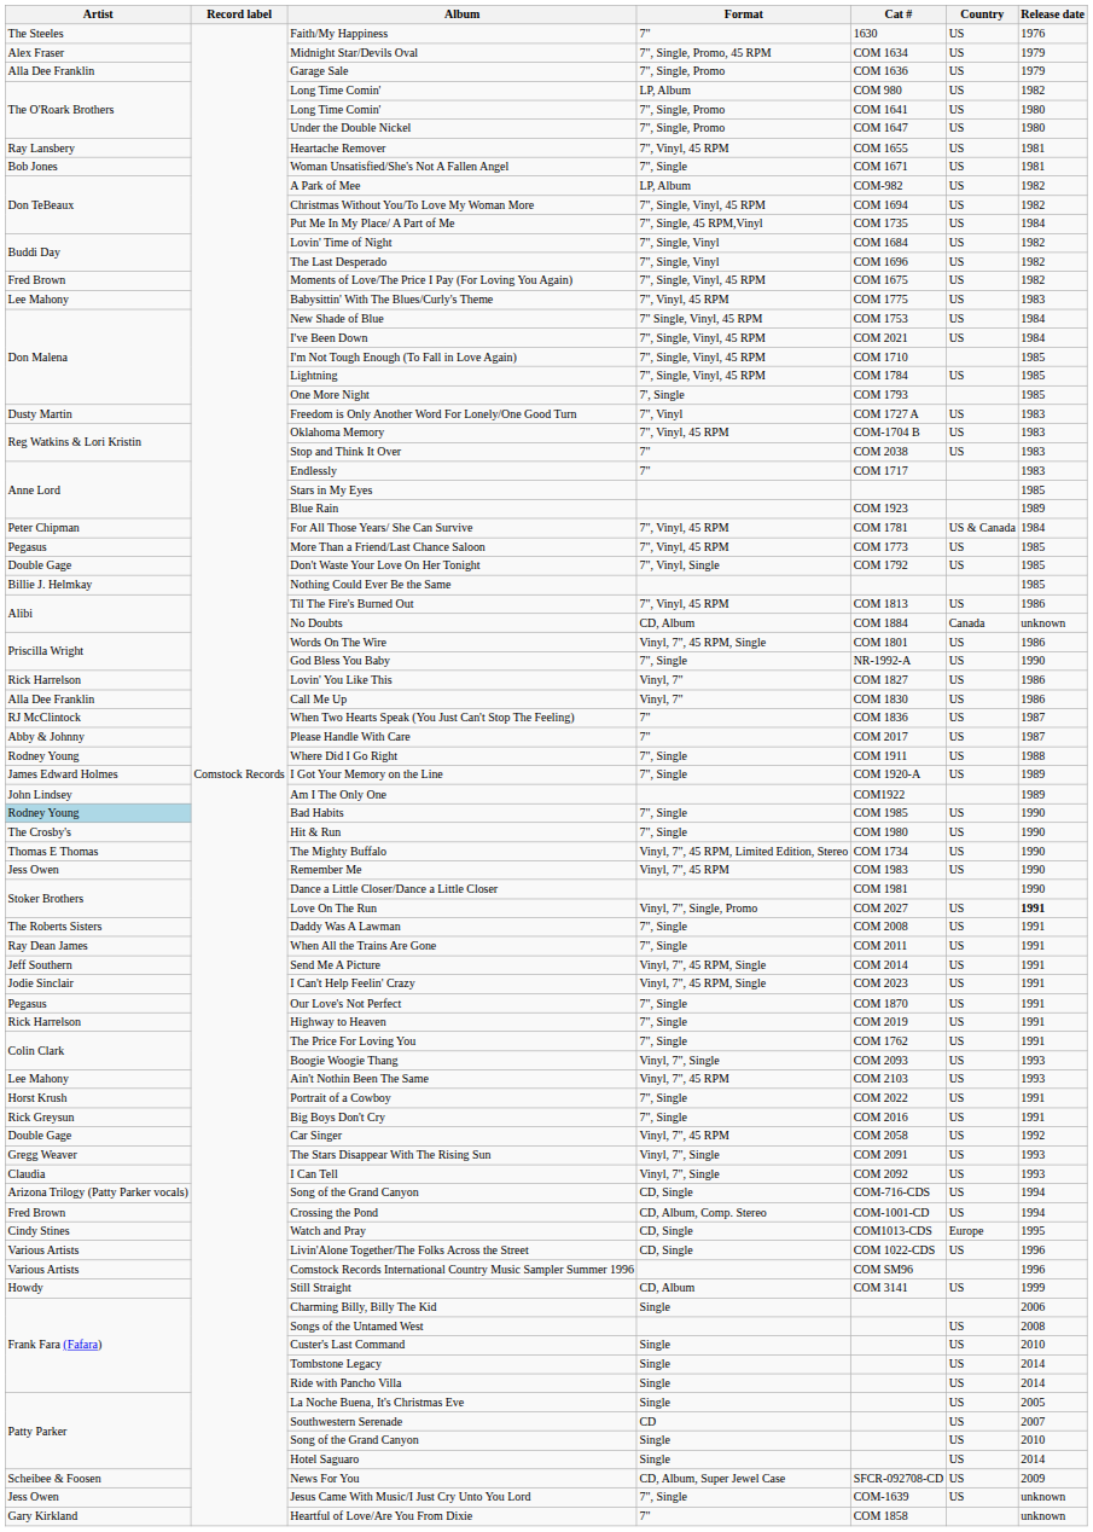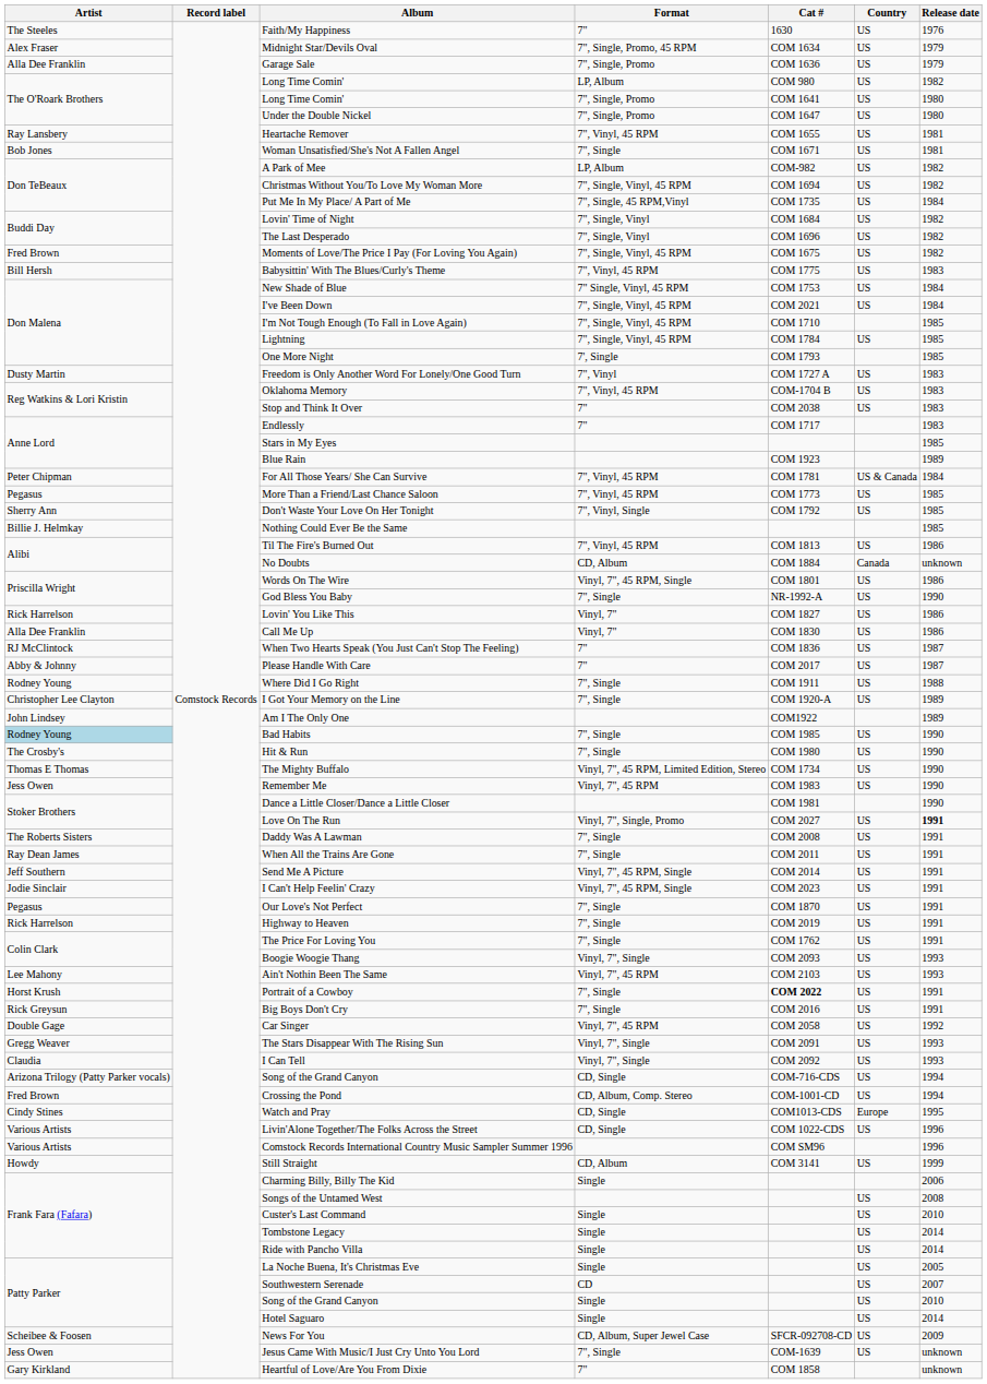 <table class="wikitable">
 <tr>
 <th>Artist</th>
 <th>Record label</th>
 <th>Album</th>
 <th>Format</th>
 <th>Cat #</th>
 <th>Country</th>
 <th>Release date</th>
 </tr>
 <tr>
 <td>The Steeles</td>
 <td rowspan="79">Comstock Records</td>
 <td>Faith/My Happiness</td>
 <td>7"</td>
 <td>1630</td>
 <td>US</td>
 <td>1976</td>
 </tr>
 <tr>
 <td>Alex Fraser</td>
 <td>Midnight Star/Devils Oval</td>
 <td>7", Single, Promo, 45 RPM</td>
 <td>COM 1634</td>
 <td>US</td>
 <td>1979</td>
 </tr>
 <tr>
 <td>Alla Dee Franklin</td>
 <td>Garage Sale</td>
 <td>7", Single, Promo</td>
 <td>COM 1636</td>
 <td>US</td>
 <td>1979</td>
 </tr>
 <tr>
 <td rowspan="3">The O'Roark Brothers</td>
 <td>Long Time Comin'</td>
 <td>LP, Album</td>
 <td>COM 980</td>
 <td>US</td>
 <td>1982</td>
 </tr>
 <tr>
 <td>Long Time Comin'</td>
 <td>7", Single, Promo</td>
 <td>COM 1641</td>
 <td>US</td>
 <td>1980</td>
 </tr>
 <tr>
 <td>Under the Double Nickel</td>
 <td>7", Single, Promo</td>
 <td>COM 1647</td>
 <td>US</td>
 <td>1980</td>
 </tr>
 <tr>
 <td>Ray Lansbery</td>
 <td>Heartache Remover</td>
 <td>7", Vinyl, 45 RPM</td>
 <td>COM 1655</td>
 <td>US</td>
 <td>1981</td>
 </tr>
 <tr>
 <td>Bob Jones</td>
 <td>Woman Unsatisfied/She's Not A Fallen Angel</td>
 <td>7", Single</td>
 <td>COM 1671</td>
 <td>US</td>
 <td>1981</td>
 </tr>
 <tr>
 <td rowspan="3">Don TeBeaux</td>
 <td>A Park of Mee</td>
 <td>LP, Album</td>
 <td>COM-982</td>
 <td>US</td>
 <td>1982</td>
 </tr>
 <tr>
 <td>Christmas Without You/To Love My Woman More</td>
 <td>7", Single, Vinyl, 45 RPM</td>
 <td>COM 1694</td>
 <td>US</td>
 <td>1982</td>
 </tr>
 <tr>
 <td>Put Me In My Place/ A Part of Me</td>
 <td>7", Single, 45 RPM,Vinyl</td>
 <td>COM 1735</td>
 <td>US</td>
 <td>1984</td>
 </tr>
 <tr>
 <td rowspan="2">Buddi Day</td>
 <td>Lovin' Time of Night</td>
 <td>7", Single, Vinyl</td>
 <td>COM 1684</td>
 <td>US</td>
 <td>1982</td>
 </tr>
 <tr>
 <td>The Last Desperado</td>
 <td>7", Single, Vinyl</td>
 <td>COM 1696</td>
 <td>US</td>
 <td>1982</td>
 </tr>
 <tr>
 <td>Fred Brown</td>
 <td>Moments of Love/The Price I Pay (For Loving You Again)</td>
 <td>7", Single, Vinyl, 45 RPM</td>
 <td>COM 1675</td>
 <td>US</td>
 <td>1982</td>
 </tr>
 <tr>
-<td>Lee Mahony</td>
+<td>Bill Hersh</td>
 <td>Babysittin' With The Blues/Curly's Theme</td>
 <td>7", Vinyl, 45 RPM</td>
 <td>COM 1775</td>
 <td>US</td>
 <td>1983</td>
 </tr>
 <tr>
 <td rowspan="5">Don Malena</td>
 <td>New Shade of Blue</td>
 <td>7"  Single, Vinyl, 45 RPM</td>
 <td>COM 1753</td>
 <td>US</td>
 <td>1984</td>
 </tr>
 <tr>
 <td>I've Been Down</td>
 <td>7", Single, Vinyl, 45 RPM</td>
 <td>COM 2021</td>
 <td>US</td>
 <td>1984</td>
 </tr>
 <tr>
 <td>I'm Not Tough Enough (To Fall in Love Again)</td>
 <td>7", Single, Vinyl, 45 RPM</td>
 <td>COM 1710</td>
 <td></td>
 <td>1985</td>
 </tr>
 <tr>
 <td>Lightning</td>
 <td>7", Single, Vinyl, 45 RPM</td>
 <td>COM 1784</td>
 <td>US</td>
 <td>1985</td>
 </tr>
 <tr>
 <td>One More Night</td>
 <td>7', Single</td>
 <td>COM 1793</td>
 <td></td>
 <td>1985</td>
 </tr>
 <tr>
 <td>Dusty Martin</td>
 <td>Freedom is Only Another Word For Lonely/One Good Turn</td>
 <td>7", Vinyl</td>
 <td>COM 1727 A</td>
 <td>US</td>
 <td>1983</td>
 </tr>
 <tr>
 <td rowspan="2">Reg Watkins & Lori Kristin</td>
 <td>Oklahoma Memory</td>
 <td>7", Vinyl, 45 RPM</td>
 <td>COM-1704 B</td>
 <td>US</td>
 <td>1983</td>
 </tr>
 <tr>
 <td>Stop and Think It Over</td>
 <td>7"</td>
 <td>COM 2038</td>
 <td>US</td>
 <td>1983</td>
 </tr>
 <tr>
 <td rowspan="3">Anne Lord</td>
 <td>Endlessly</td>
 <td>7"</td>
 <td>COM 1717</td>
 <td></td>
 <td>1983</td>
 </tr>
 <tr>
 <td>Stars in My Eyes</td>
 <td></td>
 <td></td>
 <td></td>
 <td>1985</td>
 </tr>
 <tr>
 <td>Blue Rain</td>
 <td></td>
 <td>COM 1923</td>
 <td></td>
 <td>1989</td>
 </tr>
 <tr>
 <td>Peter Chipman</td>
 <td>For All Those Years/ She Can Survive</td>
 <td>7", Vinyl, 45 RPM</td>
 <td>COM 1781</td>
 <td>US & Canada</td>
 <td>1984</td>
 </tr>
 <tr>
 <td>Pegasus</td>
 <td>More Than a Friend/Last Chance Saloon</td>
 <td>7", Vinyl, 45 RPM</td>
 <td>COM 1773</td>
 <td>US</td>
 <td>1985</td>
 </tr>
 <tr>
-<td>Double Gage</td>
+<td>Sherry Ann</td>
 <td>Don't Waste Your Love On Her Tonight</td>
 <td>7", Vinyl, Single</td>
 <td>COM 1792</td>
 <td>US</td>
 <td>1985</td>
 </tr>
 <tr>
 <td>Billie J. Helmkay</td>
 <td>Nothing Could Ever Be the Same</td>
 <td></td>
 <td></td>
 <td></td>
 <td>1985</td>
 </tr>
 <tr>
 <td rowspan="2">Alibi</td>
 <td>Til The Fire's Burned Out</td>
 <td>7", Vinyl, 45 RPM</td>
 <td>COM 1813</td>
 <td>US</td>
 <td>1986</td>
 </tr>
 <tr>
 <td>No Doubts</td>
 <td>CD, Album</td>
 <td>COM 1884</td>
 <td>Canada</td>
 <td>unknown</td>
 </tr>
 <tr>
 <td rowspan="2">Priscilla Wright</td>
 <td>Words On The Wire</td>
 <td>Vinyl, 7", 45 RPM, Single</td>
 <td>COM 1801</td>
 <td>US</td>
 <td>1986</td>
 </tr>
 <tr>
 <td>God Bless You Baby</td>
 <td>7", Single</td>
 <td>NR-1992-A</td>
 <td>US</td>
 <td>1990</td>
 </tr>
 <tr>
 <td>Rick Harrelson</td>
 <td>Lovin' You Like This</td>
 <td>Vinyl, 7"</td>
 <td>COM 1827</td>
 <td>US</td>
 <td>1986</td>
 </tr>
 <tr>
 <td>Alla Dee Franklin</td>
 <td>Call Me Up</td>
 <td>Vinyl, 7"</td>
 <td>COM 1830</td>
 <td>US</td>
 <td>1986</td>
 </tr>
 <tr>
 <td>RJ McClintock</td>
 <td>When Two Hearts Speak (You Just Can't Stop The Feeling)</td>
 <td>7"</td>
 <td>COM 1836</td>
 <td>US</td>
 <td>1987</td>
 </tr>
 <tr>
 <td>Abby & Johnny</td>
 <td>Please Handle With Care</td>
 <td>7"</td>
 <td>COM 2017</td>
 <td>US</td>
 <td>1987</td>
 </tr>
 <tr>
 <td>Rodney Young</td>
 <td>Where Did I Go Right</td>
 <td>7", Single</td>
 <td>COM 1911</td>
 <td>US</td>
 <td>1988</td>
 </tr>
 <tr>
-<td>James Edward Holmes</td>
+<td>Christopher Lee Clayton</td>
 <td>I Got Your Memory on the Line</td>
 <td>7", Single</td>
 <td>COM 1920-A</td>
 <td>US</td>
 <td>1989</td>
 </tr>
 <tr>
 <td>John Lindsey</td>
 <td>Am I The Only One</td>
 <td></td>
 <td>COM1922</td>
 <td></td>
 <td>1989</td>
 </tr>
 <tr>
 <td style="background: lightblue;">Rodney Young</td>
 <td>Bad Habits</td>
 <td>7", Single</td>
 <td>COM 1985</td>
 <td>US</td>
 <td>1990</td>
 </tr>
 <tr>
 <td>The Crosby's</td>
 <td>Hit & Run</td>
 <td>7", Single</td>
 <td>COM 1980</td>
 <td>US</td>
 <td>1990</td>
 </tr>
 <tr>
 <td>Thomas E Thomas</td>
 <td>The Mighty Buffalo</td>
 <td>Vinyl, 7", 45 RPM, Limited Edition, Stereo</td>
 <td>COM 1734</td>
 <td>US</td>
 <td>1990</td>
 </tr>
 <tr>
 <td>Jess Owen</td>
 <td>Remember Me</td>
 <td>Vinyl, 7", 45 RPM</td>
 <td>COM 1983</td>
 <td>US</td>
 <td>1990</td>
 </tr>
 <tr>
 <td rowspan="2">Stoker Brothers</td>
 <td>Dance a Little Closer/Dance a Little Closer</td>
 <td></td>
 <td>COM 1981</td>
 <td></td>
 <td>1990</td>
 </tr>
 <tr>
 <td>Love On The Run</td>
 <td>Vinyl, 7", Single, Promo</td>
 <td>COM 2027</td>
 <td>US</td>
 <td><strong>1991</strong></td>
 </tr>
 <tr>
 <td>The Roberts Sisters</td>
 <td>Daddy Was A Lawman</td>
 <td>7", Single</td>
 <td>COM 2008</td>
 <td>US</td>
 <td>1991</td>
 </tr>
 <tr>
 <td>Ray Dean James</td>
 <td>When All the Trains Are Gone</td>
 <td>7", Single</td>
 <td>COM 2011</td>
 <td>US</td>
 <td>1991</td>
 </tr>
 <tr>
 <td>Jeff Southern</td>
 <td>Send Me A Picture</td>
 <td>Vinyl, 7", 45 RPM, Single</td>
 <td>COM 2014</td>
 <td>US</td>
 <td>1991</td>
 </tr>
 <tr>
 <td>Jodie Sinclair</td>
 <td>I Can't Help Feelin' Crazy</td>
 <td>Vinyl, 7", 45 RPM, Single</td>
 <td>COM 2023</td>
 <td>US</td>
 <td>1991</td>
 </tr>
 <tr>
 <td>Pegasus</td>
 <td>Our Love's Not Perfect</td>
 <td>7", Single</td>
 <td>COM 1870</td>
 <td>US</td>
 <td>1991</td>
 </tr>
 <tr>
 <td>Rick Harrelson</td>
 <td>Highway to Heaven</td>
 <td>7", Single</td>
 <td>COM 2019</td>
 <td>US</td>
 <td>1991</td>
 </tr>
 <tr>
 <td rowspan="2">Colin Clark</td>
 <td>The Price For Loving You</td>
 <td>7", Single</td>
 <td>COM 1762</td>
 <td>US</td>
 <td>1991</td>
 </tr>
 <tr>
 <td>Boogie Woogie Thang</td>
 <td>Vinyl, 7", Single</td>
 <td>COM 2093</td>
 <td>US</td>
 <td>1993</td>
 </tr>
 <tr>
 <td>Lee Mahony</td>
 <td>Ain't Nothin Been The Same</td>
 <td>Vinyl, 7", 45 RPM</td>
 <td>COM 2103</td>
 <td>US</td>
 <td>1993</td>
 </tr>
 <tr>
 <td>Horst Krush</td>
 <td>Portrait of a Cowboy</td>
 <td>7", Single</td>
-<td>COM 2022</td>
+<td><strong>COM 2022</strong></td>
 <td>US</td>
 <td>1991</td>
 </tr>
 <tr>
 <td>Rick Greysun</td>
 <td>Big Boys Don't Cry</td>
 <td>7", Single</td>
 <td>COM 2016</td>
 <td>US</td>
 <td>1991</td>
 </tr>
 <tr>
 <td>Double Gage</td>
 <td>Car Singer</td>
 <td>Vinyl, 7", 45 RPM</td>
 <td>COM 2058</td>
 <td>US</td>
 <td>1992</td>
 </tr>
 <tr>
 <td>Gregg Weaver</td>
 <td>The Stars Disappear With The Rising Sun</td>
 <td>Vinyl, 7", Single</td>
 <td>COM 2091</td>
 <td>US</td>
 <td>1993</td>
 </tr>
 <tr>
 <td>Claudia</td>
 <td>I Can Tell</td>
 <td>Vinyl, 7", Single</td>
 <td>COM 2092</td>
 <td>US</td>
 <td>1993</td>
 </tr>
 <tr>
 <td>Arizona Trilogy (Patty Parker vocals)</td>
 <td>Song of the Grand Canyon</td>
 <td>CD, Single</td>
 <td>COM-716-CDS</td>
 <td>US</td>
 <td>1994</td>
 </tr>
 <tr>
 <td>Fred Brown</td>
 <td>Crossing the Pond</td>
 <td>CD, Album, Comp. Stereo</td>
 <td>COM-1001-CD</td>
 <td>US</td>
 <td>1994</td>
 </tr>
 <tr>
 <td>Cindy Stines</td>
 <td>Watch and Pray</td>
 <td>CD, Single</td>
 <td>COM1013-CDS</td>
 <td>Europe</td>
 <td>1995</td>
 </tr>
 <tr>
 <td>Various Artists</td>
 <td>Livin'Alone Together/The Folks Across the Street</td>
 <td>CD, Single</td>
 <td>COM 1022-CDS</td>
 <td>US</td>
 <td>1996</td>
 </tr>
 <tr>
 <td>Various Artists</td>
 <td>Comstock Records International Country Music Sampler Summer 1996</td>
 <td></td>
 <td>COM SM96</td>
 <td></td>
 <td>1996</td>
 </tr>
 <tr>
 <td>Howdy</td>
 <td>Still Straight</td>
 <td>CD, Album</td>
 <td>COM 3141</td>
 <td>US</td>
 <td>1999</td>
 </tr>
 <tr>
 <td rowspan="5">Frank Fara <a href='#'>(Fafara</a>)</td>
 <td>Charming Billy, Billy The Kid</td>
 <td>Single</td>
 <td></td>
 <td></td>
 <td>2006</td>
 </tr>
 <tr>
 <td>Songs of the Untamed West</td>
 <td></td>
 <td></td>
 <td>US</td>
 <td>2008</td>
 </tr>
 <tr>
 <td>Custer's Last Command</td>
 <td>Single</td>
 <td></td>
 <td>US</td>
 <td>2010</td>
 </tr>
 <tr>
 <td>Tombstone Legacy</td>
 <td>Single</td>
 <td></td>
 <td>US</td>
 <td>2014</td>
 </tr>
 <tr>
 <td>Ride with Pancho Villa</td>
 <td>Single</td>
 <td></td>
 <td>US</td>
 <td>2014</td>
 </tr>
 <tr>
 <td rowspan="4">Patty Parker</td>
 <td>La Noche Buena, It's Christmas Eve</td>
 <td>Single</td>
 <td></td>
 <td>US</td>
 <td>2005</td>
 </tr>
 <tr>
 <td>Southwestern Serenade</td>
 <td>CD</td>
 <td></td>
 <td>US</td>
 <td>2007</td>
 </tr>
 <tr>
 <td>Song of the Grand Canyon</td>
 <td>Single</td>
 <td></td>
 <td>US</td>
 <td>2010</td>
 </tr>
 <tr>
 <td>Hotel Saguaro</td>
 <td>Single</td>
 <td></td>
 <td>US</td>
 <td>2014</td>
 </tr>
 <tr>
 <td>Scheibee & Foosen</td>
 <td>News For You</td>
 <td>CD, Album, Super Jewel Case</td>
 <td>SFCR-092708-CD</td>
 <td>US</td>
 <td>2009</td>
 </tr>
 <tr>
 <td>Jess Owen</td>
 <td>Jesus Came With Music/I Just Cry Unto You Lord</td>
 <td>7", Single</td>
 <td>COM-1639</td>
 <td>US</td>
 <td>unknown</td>
 </tr>
 <tr>
 <td>Gary Kirkland</td>
 <td>Heartful of Love/Are You From Dixie</td>
 <td>7"</td>
 <td>COM 1858</td>
 <td></td>
 <td>unknown</td>
 </tr>
 </table>
